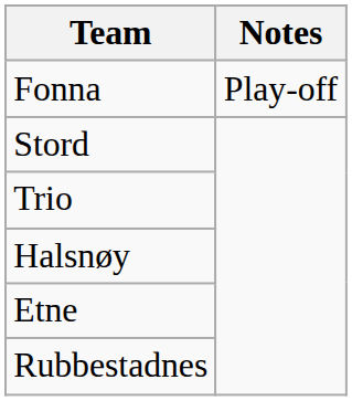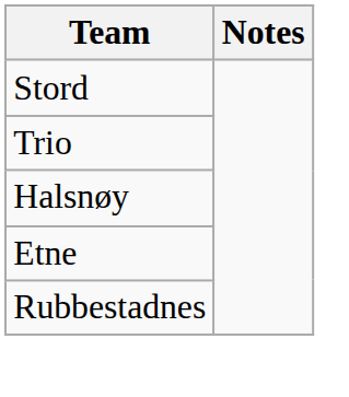 <table class="wikitable">
 <tr>
 <th>Team</th>
 <th>Notes</th>
-</tr>
-<tr>
-<td>Fonna</td>
-<td>Play-off</td>
 </tr>
 <tr>
 <td>Stord</td>
 </tr>
 <tr>
 <td>Trio</td>
 </tr>
 <tr>
 <td>Halsnøy</td>
 </tr>
 <tr>
 <td>Etne</td>
 </tr>
 <tr>
 <td>Rubbestadnes</td>
 </tr>
 </table>
